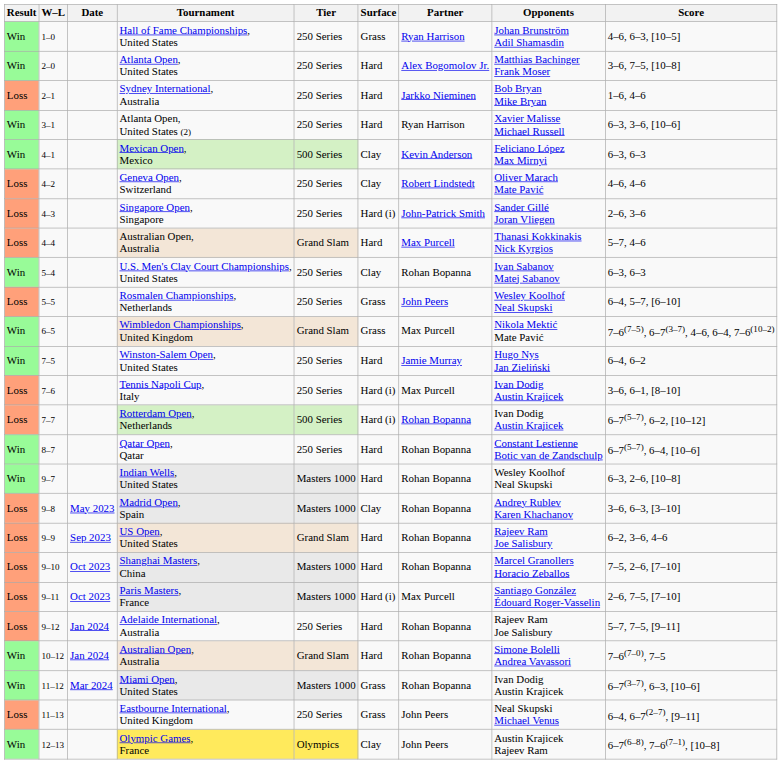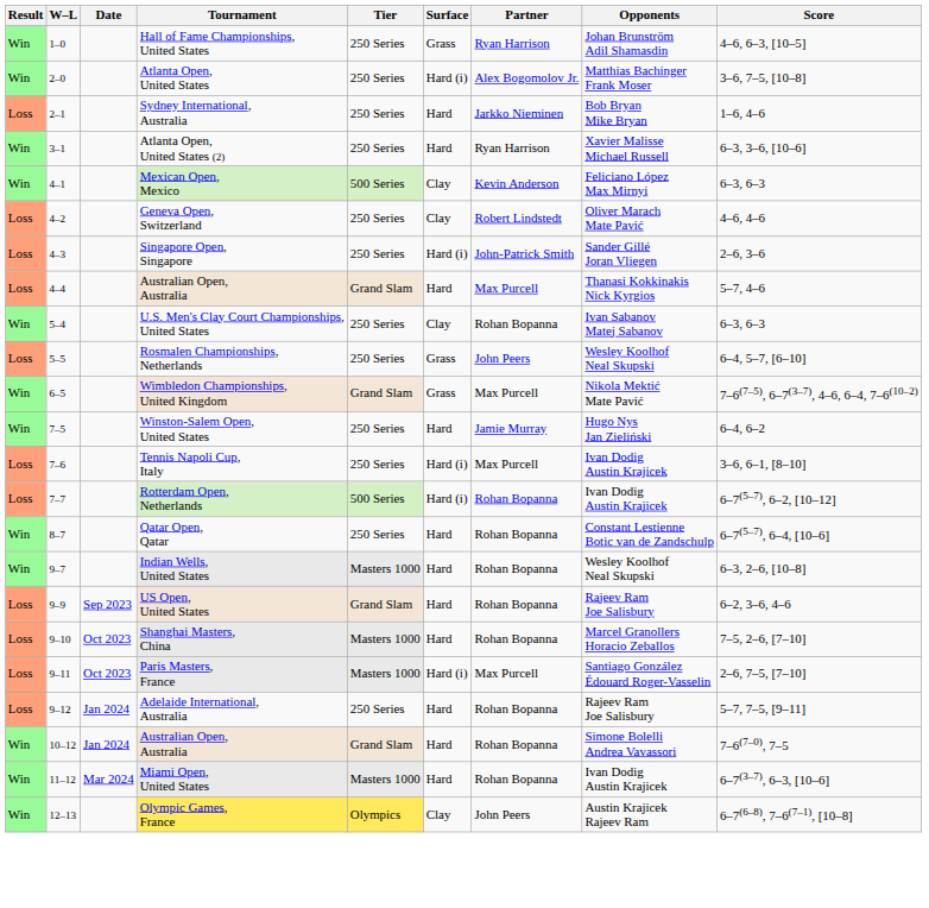 <table class="sortable wikitable">
 <tr>
 <th>Result</th>
 <th class=unsortable>W–L</th>
 <th>Date</th>
 <th>Tournament</th>
 <th>Tier</th>
 <th>Surface</th>
 <th>Partner</th>
 <th>Opponents</th>
 <th class=unsortable>Score</th>
 </tr>
 <tr>
 <td bgcolor=98FB98>Win</td>
 <td><small>1–0</small></td>
 <td><a href='#'></a></td>
 <td><a href='#'>Hall of Fame Championships</a>,<br> United States</td>
 <td>250 Series</td>
 <td>Grass</td>
 <td> <a href='#'>Ryan Harrison</a></td>
 <td> <a href='#'>Johan Brunström</a><br> <a href='#'>Adil Shamasdin</a></td>
 <td>4–6, 6–3, [10–5]</td>
 </tr>
 <tr>
 <td bgcolor=98FB98>Win</td>
 <td><small>2–0</small></td>
 <td><a href='#'></a></td>
 <td><a href='#'>Atlanta Open</a>,<br> United States</td>
 <td>250 Series</td>
-<td>Hard</td>
+<td>Hard (i)</td>
 <td> <a href='#'>Alex Bogomolov Jr.</a></td>
 <td> <a href='#'>Matthias Bachinger</a><br> <a href='#'>Frank Moser</a></td>
 <td>3–6, 7–5, [10–8]</td>
 </tr>
 <tr>
 <td bgcolor=FFA07A>Loss</td>
 <td><small>2–1</small></td>
 <td><a href='#'></a></td>
 <td><a href='#'>Sydney International</a>,<br> Australia</td>
 <td>250 Series</td>
 <td>Hard</td>
 <td> <a href='#'>Jarkko Nieminen</a></td>
 <td> <a href='#'>Bob Bryan</a><br> <a href='#'>Mike Bryan</a></td>
 <td>1–6, 4–6</td>
 </tr>
 <tr>
 <td bgcolor=98FB98>Win</td>
 <td><small>3–1</small></td>
 <td><a href='#'></a></td>
 <td>Atlanta Open,<br> United States <small>(2)</small></td>
 <td>250 Series</td>
 <td>Hard</td>
 <td> Ryan Harrison</td>
 <td> <a href='#'>Xavier Malisse</a><br> <a href='#'>Michael Russell</a></td>
 <td>6–3, 3–6, [10–6]</td>
 </tr>
 <tr>
 <td bgcolor=98FB98>Win</td>
 <td><small>4–1</small></td>
 <td><a href='#'></a></td>
 <td style=background:#D4F1C5><a href='#'>Mexican Open</a>,<br> Mexico</td>
 <td style=background:#D4F1C5>500 Series</td>
 <td>Clay</td>
 <td> <a href='#'>Kevin Anderson</a></td>
 <td> <a href='#'>Feliciano López</a><br> <a href='#'>Max Mirnyi</a></td>
 <td>6–3, 6–3</td>
 </tr>
 <tr>
 <td bgcolor=FFA07A>Loss</td>
 <td><small>4–2</small></td>
 <td><a href='#'></a></td>
 <td><a href='#'>Geneva Open</a>,<br> Switzerland</td>
 <td>250 Series</td>
 <td>Clay</td>
 <td> <a href='#'>Robert Lindstedt</a></td>
 <td> <a href='#'>Oliver Marach</a><br> <a href='#'>Mate Pavić</a></td>
 <td>4–6, 4–6</td>
 </tr>
 <tr>
 <td bgcolor=FFA07A>Loss</td>
 <td><small>4–3</small></td>
 <td><a href='#'></a></td>
 <td><a href='#'>Singapore Open</a>,<br> Singapore</td>
 <td>250 Series</td>
 <td>Hard (i)</td>
 <td> <a href='#'>John-Patrick Smith</a></td>
 <td> <a href='#'>Sander Gillé</a><br> <a href='#'>Joran Vliegen</a></td>
 <td>2–6, 3–6</td>
 </tr>
 <tr>
 <td bgcolor=FFA07A>Loss</td>
 <td><small>4–4</small></td>
 <td><a href='#'></a></td>
 <td bgcolor=f3e6d7>Australian Open,<br> Australia</td>
 <td bgcolor=f3e6d7>Grand Slam</td>
 <td>Hard</td>
 <td> <a href='#'>Max Purcell</a></td>
 <td> <a href='#'>Thanasi Kokkinakis</a> <br> <a href='#'>Nick Kyrgios</a></td>
 <td>5–7, 4–6</td>
 </tr>
 <tr>
 <td bgcolor=98FB98>Win</td>
 <td><small>5–4</small></td>
 <td><a href='#'></a></td>
 <td><a href='#'>U.S. Men's Clay Court Championships</a>,<br> United States</td>
 <td>250 Series</td>
 <td>Clay</td>
 <td> Rohan Bopanna</td>
 <td> <a href='#'>Ivan Sabanov</a><br> <a href='#'>Matej Sabanov</a></td>
 <td>6–3, 6–3</td>
 </tr>
 <tr>
 <td bgcolor=FFA07A>Loss</td>
 <td><small>5–5</small></td>
 <td><a href='#'></a></td>
 <td><a href='#'>Rosmalen Championships</a>,<br> Netherlands</td>
 <td>250 Series</td>
 <td>Grass</td>
 <td> <a href='#'>John Peers</a></td>
 <td> <a href='#'>Wesley Koolhof</a><br> <a href='#'>Neal Skupski</a></td>
 <td>6–4, 5–7, [6–10]</td>
 </tr>
 <tr>
 <td bgcolor=98FB98>Win</td>
 <td><small>6–5</small></td>
 <td><a href='#'></a></td>
 <td bgcolor=f3e6d7><a href='#'>Wimbledon Championships</a>,<br> United Kingdom</td>
 <td bgcolor=f3e6d7>Grand Slam</td>
 <td>Grass</td>
 <td> Max Purcell</td>
 <td> <a href='#'>Nikola Mektić</a> <br> Mate Pavić</td>
 <td>7–6<sup>(7–5)</sup>, 6–7<sup>(3–7)</sup>, 4–6, 6–4, 7–6<sup>(10–2)</sup></td>
 </tr>
 <tr>
 <td bgcolor=98FB98>Win</td>
 <td><small>7–5</small></td>
 <td><a href='#'></a></td>
 <td><a href='#'>Winston-Salem Open</a>,<br> United States</td>
 <td>250 Series</td>
 <td>Hard</td>
 <td> <a href='#'>Jamie Murray</a></td>
 <td> <a href='#'>Hugo Nys</a><br> <a href='#'>Jan Zieliński</a></td>
 <td>6–4, 6–2</td>
 </tr>
 <tr>
 <td bgcolor=FFA07A>Loss</td>
 <td><small>7–6</small></td>
 <td><a href='#'></a></td>
 <td><a href='#'>Tennis Napoli Cup</a>,<br> Italy</td>
 <td>250 Series</td>
 <td>Hard (i)</td>
 <td> Max Purcell</td>
 <td> <a href='#'>Ivan Dodig</a><br> <a href='#'>Austin Krajicek</a></td>
 <td>3–6, 6–1, [8–10]</td>
 </tr>
 <tr>
 <td bgcolor=FFA07A>Loss</td>
 <td><small>7–7</small></td>
 <td><a href='#'></a></td>
 <td style="background:#D4F1C5;"><a href='#'>Rotterdam Open</a>,<br> Netherlands</td>
 <td style="background:#D4F1C5;">500 Series</td>
 <td>Hard (i)</td>
 <td> <a href='#'>Rohan Bopanna</a></td>
 <td> Ivan Dodig<br> <a href='#'>Austin Krajicek</a></td>
 <td>6–7<sup>(5–7)</sup>, 6–2, [10–12]</td>
 </tr>
 <tr>
 <td bgcolor=98FB98>Win</td>
 <td><small>8–7</small></td>
 <td><a href='#'></a></td>
 <td><a href='#'>Qatar Open</a>,<br> Qatar</td>
 <td>250 Series</td>
 <td>Hard</td>
 <td> Rohan Bopanna</td>
 <td> <a href='#'>Constant Lestienne</a><br> <a href='#'>Botic van de Zandschulp</a></td>
 <td>6–7<sup>(5–7)</sup>, 6–4, [10–6]</td>
 </tr>
 <tr>
 <td bgcolor=98FB98>Win</td>
 <td><small>9–7</small></td>
 <td><a href='#'></a></td>
 <td style="background:#E9E9E9;"><a href='#'>Indian Wells</a>,<br> United States</td>
 <td style="background:#E9E9E9;">Masters 1000</td>
 <td>Hard</td>
 <td> Rohan Bopanna</td>
 <td> Wesley Koolhof <br>  Neal Skupski</td>
 <td>6–3, 2–6, [10–8]</td>
 </tr>
 <tr>
 <td bgcolor=FFA07A>Loss</td>
-<td><small>9–8</small></td>
-<td><a href='#'>May 2023</a></td>
-<td style="background:#E9E9E9;"><a href='#'>Madrid Open</a>,<br>Spain</td>
-<td style="background:#E9E9E9;">Masters 1000</td>
-<td>Clay</td>
-<td> Rohan Bopanna</td>
-<td> <a href='#'>Andrey Rublev</a> <br> <a href='#'>Karen Khachanov</a></td>
-<td>3–6, 6–3, [3–10]</td>
-</tr>
-<tr>
-<td bgcolor=FFA07A>Loss</td>
 <td><small>9–9</small></td>
 <td><a href='#'>Sep 2023</a></td>
 <td style="background:#F3E6D7;"><a href='#'>US Open</a>,<br>United States</td>
 <td style="background:#F3E6D7;">Grand Slam</td>
 <td>Hard</td>
 <td> Rohan Bopanna</td>
 <td> <a href='#'>Rajeev Ram</a><br> <a href='#'>Joe Salisbury</a></td>
 <td>6–2, 3–6, 4–6</td>
 </tr>
 <tr>
 <td bgcolor=FFA07A>Loss</td>
 <td><small>9–10</small></td>
 <td><a href='#'>Oct 2023</a></td>
 <td style="background:#E9E9E9;"><a href='#'>Shanghai Masters</a>,<br>China</td>
 <td style="background:#E9E9E9;">Masters 1000</td>
 <td>Hard</td>
 <td> Rohan Bopanna</td>
 <td> <a href='#'>Marcel Granollers</a> <br> <a href='#'>Horacio Zeballos</a></td>
 <td>7–5, 2–6, [7–10]</td>
 </tr>
 <tr>
 <td bgcolor=FFA07A>Loss</td>
 <td><small>9–11</small></td>
 <td><a href='#'>Oct 2023</a></td>
 <td style="background:#E9E9E9;"><a href='#'>Paris Masters</a>,<br>France</td>
 <td style="background:#E9E9E9;">Masters 1000</td>
 <td>Hard (i)</td>
 <td> Max Purcell</td>
 <td> <a href='#'>Santiago González</a> <br> <a href='#'>Édouard Roger-Vasselin</a></td>
 <td>2–6, 7–5, [7–10]</td>
 </tr>
 <tr>
 <td bgcolor=FFA07A>Loss</td>
 <td><small>9–12</small></td>
 <td><a href='#'>Jan 2024</a></td>
 <td><a href='#'>Adelaide International</a>,<br>Australia</td>
 <td>250 Series</td>
 <td>Hard</td>
 <td> Rohan Bopanna</td>
 <td> Rajeev Ram <br> Joe Salisbury</td>
 <td>5–7, 7–5, [9–11]</td>
 </tr>
 <tr>
 <td bgcolor=98FB98>Win</td>
 <td><small>10–12</small></td>
 <td><a href='#'>Jan 2024</a></td>
 <td style="background:#F3E6D7;"><a href='#'>Australian Open</a>,<br>Australia</td>
 <td style="background:#F3E6D7;">Grand Slam</td>
 <td>Hard</td>
 <td> Rohan Bopanna</td>
 <td> <a href='#'>Simone Bolelli</a><br> <a href='#'>Andrea Vavassori</a></td>
 <td>7–6<sup>(7–0)</sup>, 7–5</td>
 </tr>
 <tr>
 <td bgcolor=98FB98>Win</td>
 <td><small>11–12</small></td>
 <td><a href='#'>Mar 2024</a></td>
 <td style="background:#E9E9E9;"><a href='#'>Miami Open</a>,<br>United States</td>
 <td style="background:#E9E9E9;">Masters 1000</td>
-<td>Grass</td>
+<td>Hard</td>
 <td> Rohan Bopanna</td>
 <td> Ivan Dodig<br>  Austin Krajicek</td>
 <td>6–7<sup>(3–7)</sup>, 6–3, [10–6]</td>
-</tr>
-<tr>
-<td bgcolor=FFA07A>Loss</td>
-<td><small>11–13</small></td>
-<td><a href='#'></a></td>
-<td><a href='#'>Eastbourne International</a>, <br> United Kingdom</td>
-<td>250 Series</td>
-<td>Grass</td>
-<td> John Peers</td>
-<td> Neal Skupski<br> <a href='#'>Michael Venus</a></td>
-<td>6–4, 6–7<sup>(2–7)</sup>, [9–11]</td>
 </tr>
 <tr>
 <td bgcolor=98FB98>Win</td>
 <td><small>12–13</small></td>
 <td><a href='#'></a></td>
 <td style="background:#FFEA5C;"><a href='#'>Olympic Games</a>,<br>France</td>
 <td style="background:#FFEA5C;">Olympics</td>
 <td>Clay</td>
 <td> John Peers</td>
 <td> Austin Krajicek<br> Rajeev Ram</td>
 <td>6–7<sup>(6–8)</sup>, 7–6<sup>(7–1)</sup>, [10–8]</td>
 </tr>
 </table>
